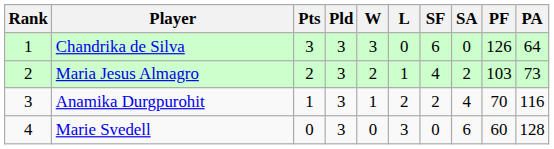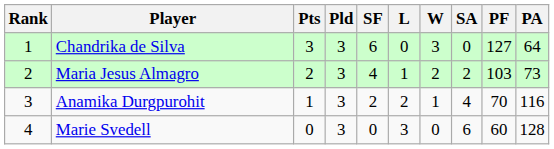 <table class=wikitable style="text-align:center; font-size:90%">
 <tr>
 <th width="20">Rank</th>
 <th width="200">Player</th>
 <th width="20">Pts</th>
 <th width="20">Pld</th>
+<th width="20">SF</th>
+<th width="20">L</th>
 <th width="20">W</th>
-<th width="20">L</th>
-<th width="20">SF</th>
 <th width="20">SA</th>
 <th width="20">PF</th>
 <th width="20">PA</th>
 </tr>
 <tr bgcolor="#ccffcc">
 <td>1</td>
 <td style="text-align:left"> <a href='#'>Chandrika de Silva</a></td>
 <td>3</td>
 <td>3</td>
+<td>6</td>
+<td>0</td>
 <td>3</td>
 <td>0</td>
-<td>6</td>
-<td>0</td>
-<td>126</td>
+<td>127</td>
 <td>64</td>
 </tr>
 <tr bgcolor="#ccffcc">
 <td>2</td>
 <td style="text-align:left"> <a href='#'>Maria Jesus Almagro</a></td>
 <td>2</td>
 <td>3</td>
+<td>4</td>
+<td>1</td>
 <td>2</td>
-<td>1</td>
-<td>4</td>
 <td>2</td>
 <td>103</td>
 <td>73</td>
 </tr>
 <tr>
 <td>3</td>
 <td style="text-align:left"> <a href='#'>Anamika Durgpurohit</a></td>
 <td>1</td>
 <td>3</td>
-<td>1</td>
 <td>2</td>
 <td>2</td>
+<td>1</td>
 <td>4</td>
 <td>70</td>
 <td>116</td>
 </tr>
 <tr>
 <td>4</td>
 <td style="text-align:left"> <a href='#'>Marie Svedell</a></td>
 <td>0</td>
 <td>3</td>
 <td>0</td>
 <td>3</td>
 <td>0</td>
 <td>6</td>
 <td>60</td>
 <td>128</td>
 </tr>
 </table>
